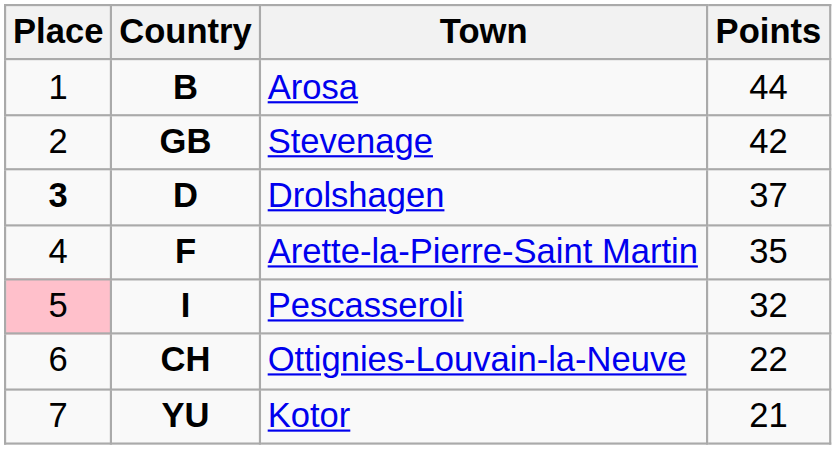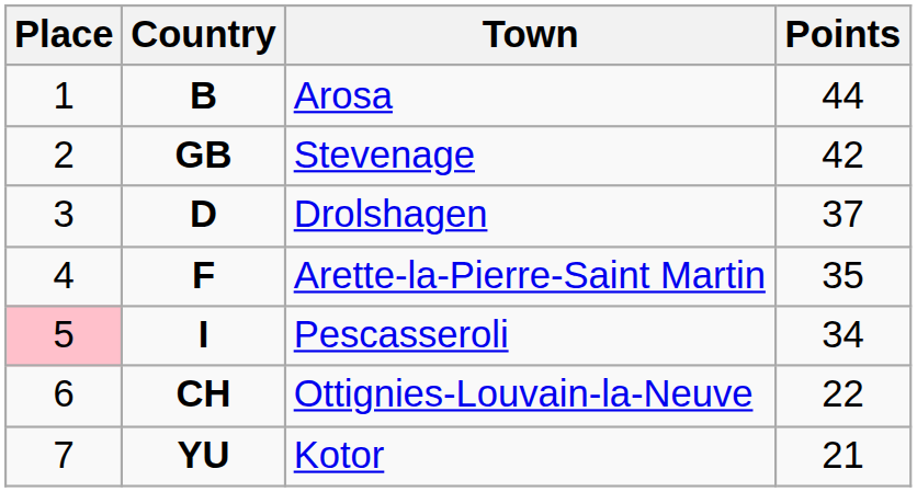 <table class="wikitable">
 <tr>
 <th width="25">Place</th>
 <th width="25">Country</th>
 <th width="200">Town</th>
 <th width="25">Points</th>
 </tr>
 <tr>
 <td align="center">1</td>
 <td align="center"><strong>B</strong></td>
 <td align="left"><a href='#'>Arosa</a></td>
 <td align="center">44</td>
 </tr>
 <tr>
 <td align="center">2</td>
 <td align="center"><strong>GB</strong></td>
 <td align="left"><a href='#'>Stevenage</a></td>
 <td align="center">42</td>
 </tr>
 <tr>
-<td align="center"><strong>3</strong></td>
+<td align="center">3</td>
 <td align="center"><strong>D</strong></td>
 <td align="left"><a href='#'>Drolshagen</a></td>
 <td align="center">37</td>
 </tr>
 <tr>
 <td align="center">4</td>
 <td align="center"><strong>F</strong></td>
 <td align="left"><a href='#'>Arette-la-Pierre-Saint Martin</a></td>
 <td align="center">35</td>
 </tr>
 <tr>
 <td align="center" style="background: pink;">5</td>
 <td align="center"><strong>I</strong></td>
 <td align="left"><a href='#'>Pescasseroli</a></td>
-<td align="center">32</td>
+<td align="center">34</td>
 </tr>
 <tr>
 <td align="center">6</td>
 <td align="center"><strong>CH</strong></td>
 <td align="left"><a href='#'>Ottignies-Louvain-la-Neuve</a></td>
 <td align="center">22</td>
 </tr>
 <tr>
 <td align="center">7</td>
 <td align="center"><strong>YU</strong></td>
 <td align="left"><a href='#'>Kotor</a></td>
 <td align="center">21</td>
 </tr>
 </table>
